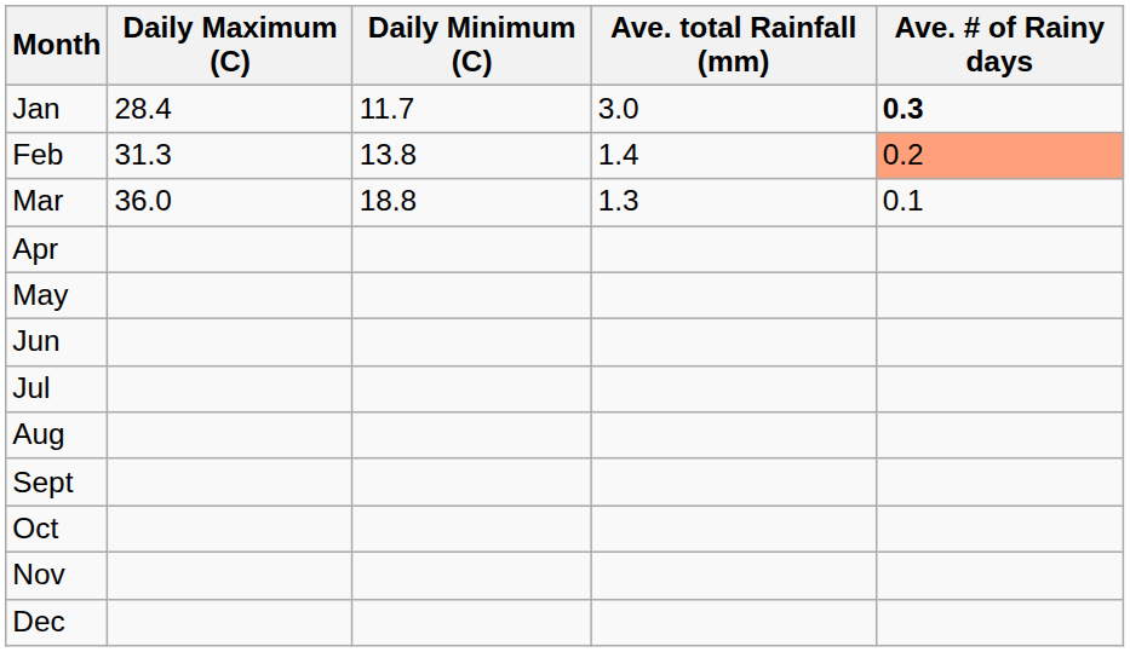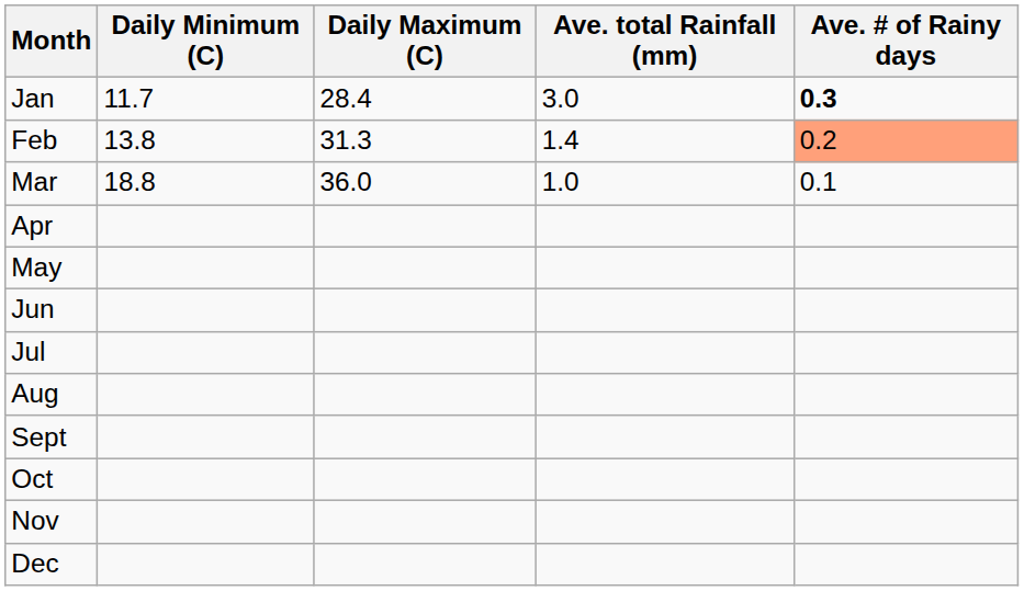 <table class="wikitable">
 <tr>
 <th>Month</th>
+<th>Daily Minimum (C)</th>
 <th>Daily Maximum (C)</th>
-<th>Daily Minimum (C)</th>
 <th>Ave. total Rainfall (mm)</th>
 <th>Ave. # of Rainy days</th>
 </tr>
 <tr>
 <td>Jan</td>
+<td>11.7</td>
 <td>28.4</td>
-<td>11.7</td>
 <td>3.0</td>
 <td><strong>0.3</strong></td>
 </tr>
 <tr>
 <td>Feb</td>
+<td>13.8</td>
 <td>31.3</td>
-<td>13.8</td>
 <td>1.4</td>
 <td style="background: lightsalmon;">0.2</td>
 </tr>
 <tr>
 <td>Mar</td>
+<td>18.8</td>
 <td>36.0</td>
-<td>18.8</td>
-<td>1.3</td>
+<td>1.0</td>
 <td>0.1</td>
 </tr>
 <tr>
 <td>Apr</td>
 <td></td>
 <td></td>
 <td></td>
 <td></td>
 </tr>
 <tr>
 <td>May</td>
 <td></td>
 <td></td>
 <td></td>
 <td></td>
 </tr>
 <tr>
 <td>Jun</td>
 <td></td>
 <td></td>
 <td></td>
 <td></td>
 </tr>
 <tr>
 <td>Jul</td>
 <td></td>
 <td></td>
 <td></td>
 <td></td>
 </tr>
 <tr>
 <td>Aug</td>
 <td></td>
 <td></td>
 <td></td>
 <td></td>
 </tr>
 <tr>
 <td>Sept</td>
 <td></td>
 <td></td>
 <td></td>
 <td></td>
 </tr>
 <tr>
 <td>Oct</td>
 <td></td>
 <td></td>
 <td></td>
 <td></td>
 </tr>
 <tr>
 <td>Nov</td>
 <td></td>
 <td></td>
 <td></td>
 <td></td>
 </tr>
 <tr>
 <td>Dec</td>
 <td></td>
 <td></td>
 <td></td>
 <td></td>
 </tr>
 </table>
